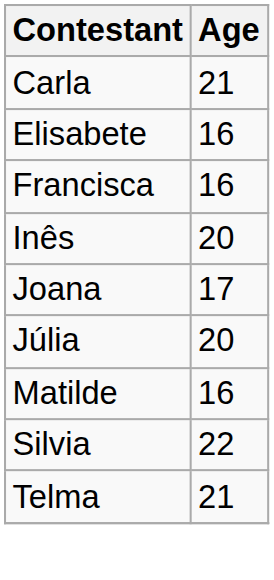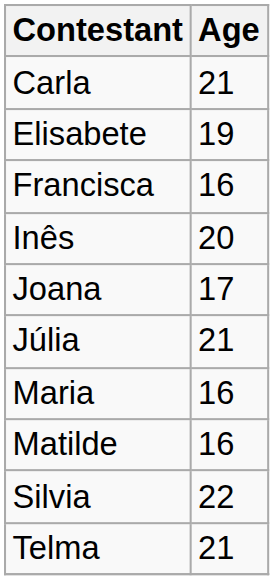 <table class="wikitable">
 <tr>
 <th>Contestant</th>
 <th>Age</th>
 </tr>
 <tr>
 <td>Carla</td>
 <td>21</td>
 </tr>
 <tr>
 <td>Elisabete</td>
-<td>16</td>
+<td>19</td>
 </tr>
 <tr>
 <td>Francisca</td>
 <td>16</td>
 </tr>
 <tr>
 <td>Inês</td>
 <td>20</td>
 </tr>
 <tr>
 <td>Joana</td>
 <td>17</td>
 </tr>
 <tr>
 <td>Júlia</td>
-<td>20</td>
+<td>21</td>
+</tr>
+<tr>
+<td>Maria</td>
+<td>16</td>
 </tr>
 <tr>
 <td>Matilde</td>
 <td>16</td>
 </tr>
 <tr>
 <td>Silvia</td>
 <td>22</td>
 </tr>
 <tr>
 <td>Telma</td>
 <td>21</td>
 </tr>
 <tr>
 </tr>
 </table>
